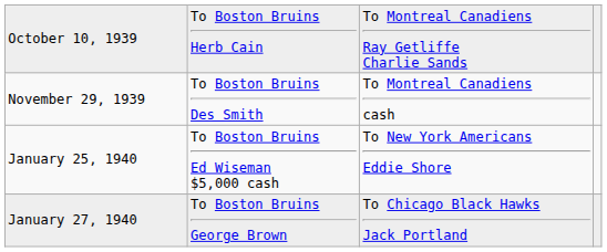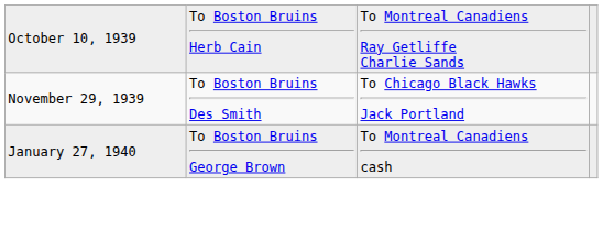 <table class="wikitable" style="border:1px solid #999999; width:580px;">
 <tr bgcolor="eeeeee">
 <td>October 10, 1939</td>
 <td valign="top">To <a href='#'>Boston Bruins</a><hr><a href='#'>Herb Cain</a></td>
 <td valign="top">To <a href='#'>Montreal Canadiens</a><hr><a href='#'>Ray Getliffe</a><br><a href='#'>Charlie Sands</a></td>
 <td></td>
 </tr>
 <tr>
 <td>November 29, 1939</td>
 <td valign="top">To <a href='#'>Boston Bruins</a><hr><a href='#'>Des Smith</a></td>
-<td valign="top">To <a href='#'>Montreal Canadiens</a><hr>cash</td>
-<td></td>
-</tr>
-<tr>
-<td>January 25, 1940</td>
-<td valign="top">To <a href='#'>Boston Bruins</a><hr><a href='#'>Ed Wiseman</a><br>$5,000 cash</td>
-<td valign="top">To <a href='#'>New York Americans</a><hr><a href='#'>Eddie Shore</a></td>
+<td valign="top">To <a href='#'>Chicago Black Hawks</a><hr><a href='#'>Jack Portland</a></td>
 <td></td>
 </tr>
 <tr bgcolor="eeeeee">
 <td>January 27, 1940</td>
 <td valign="top">To <a href='#'>Boston Bruins</a><hr><a href='#'>George Brown</a></td>
-<td valign="top">To <a href='#'>Chicago Black Hawks</a><hr><a href='#'>Jack Portland</a></td>
+<td valign="top">To <a href='#'>Montreal Canadiens</a><hr>cash</td>
 <td></td>
 </tr>
 </table>
